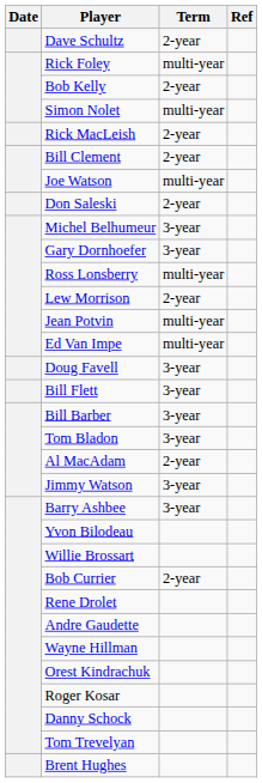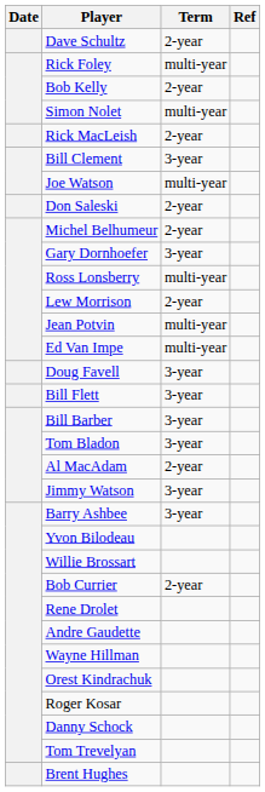 <table class="wikitable plainrowheaders">
 <tr>
 <th>Date</th>
 <th>Player</th>
 <th>Term</th>
 <th>Ref</th>
 </tr>
 <tr>
 <th scope="row"></th>
 <td><a href='#'>Dave Schultz</a></td>
 <td>2-year</td>
 <td></td>
 </tr>
 <tr>
 <th scope="row" rowspan="3"></th>
 <td><a href='#'>Rick Foley</a></td>
 <td>multi-year</td>
 <td></td>
 </tr>
 <tr>
 <td><a href='#'>Bob Kelly</a></td>
 <td>2-year</td>
 <td></td>
 </tr>
 <tr>
 <td><a href='#'>Simon Nolet</a></td>
 <td>multi-year</td>
 <td></td>
 </tr>
 <tr>
 <th scope="row"></th>
 <td><a href='#'>Rick MacLeish</a></td>
 <td>2-year</td>
 <td></td>
 </tr>
 <tr>
 <th scope="row" rowspan="2"></th>
 <td><a href='#'>Bill Clement</a></td>
-<td>2-year</td>
+<td>3-year</td>
 <td></td>
 </tr>
 <tr>
 <td><a href='#'>Joe Watson</a></td>
 <td>multi-year</td>
 <td></td>
 </tr>
 <tr>
 <th scope="row"></th>
 <td><a href='#'>Don Saleski</a></td>
 <td>2-year</td>
 <td></td>
 </tr>
 <tr>
 <th scope="row" rowspan="6"></th>
 <td><a href='#'>Michel Belhumeur</a></td>
-<td>3-year</td>
+<td>2-year</td>
 <td></td>
 </tr>
 <tr>
 <td><a href='#'>Gary Dornhoefer</a></td>
 <td>3-year</td>
 <td></td>
 </tr>
 <tr>
 <td><a href='#'>Ross Lonsberry</a></td>
 <td>multi-year</td>
 <td></td>
 </tr>
 <tr>
 <td><a href='#'>Lew Morrison</a></td>
 <td>2-year</td>
 <td></td>
 </tr>
 <tr>
 <td><a href='#'>Jean Potvin</a></td>
 <td>multi-year</td>
 <td></td>
 </tr>
 <tr>
 <td><a href='#'>Ed Van Impe</a></td>
 <td>multi-year</td>
 <td></td>
 </tr>
 <tr>
 <th scope="row"></th>
 <td><a href='#'>Doug Favell</a></td>
 <td>3-year</td>
 <td></td>
 </tr>
 <tr>
 <th scope="row"></th>
 <td><a href='#'>Bill Flett</a></td>
 <td>3-year</td>
 <td></td>
 </tr>
 <tr>
 <th scope="row" rowspan="4"></th>
 <td><a href='#'>Bill Barber</a></td>
 <td>3-year</td>
 <td></td>
 </tr>
 <tr>
 <td><a href='#'>Tom Bladon</a></td>
 <td>3-year</td>
 <td></td>
 </tr>
 <tr>
 <td><a href='#'>Al MacAdam</a></td>
 <td>2-year</td>
 <td></td>
 </tr>
 <tr>
 <td><a href='#'>Jimmy Watson</a></td>
 <td>3-year</td>
 <td></td>
 </tr>
 <tr>
 <th scope="row" rowspan="11"></th>
 <td><a href='#'>Barry Ashbee</a></td>
 <td>3-year</td>
 <td></td>
 </tr>
 <tr>
 <td><a href='#'>Yvon Bilodeau</a></td>
 <td></td>
 <td></td>
 </tr>
 <tr>
 <td><a href='#'>Willie Brossart</a></td>
 <td></td>
 <td></td>
 </tr>
 <tr>
 <td><a href='#'>Bob Currier</a></td>
 <td>2-year</td>
 <td></td>
 </tr>
 <tr>
 <td><a href='#'>Rene Drolet</a></td>
 <td></td>
 <td></td>
 </tr>
 <tr>
 <td><a href='#'>Andre Gaudette</a></td>
 <td></td>
 <td></td>
 </tr>
 <tr>
 <td><a href='#'>Wayne Hillman</a></td>
 <td></td>
 <td></td>
 </tr>
 <tr>
 <td><a href='#'>Orest Kindrachuk</a></td>
 <td></td>
 <td></td>
 </tr>
 <tr>
 <td>Roger Kosar</td>
 <td></td>
 <td></td>
 </tr>
 <tr>
 <td><a href='#'>Danny Schock</a></td>
 <td></td>
 <td></td>
 </tr>
 <tr>
 <td><a href='#'>Tom Trevelyan</a></td>
 <td></td>
 <td></td>
 </tr>
 <tr>
 <th scope="row"></th>
 <td><a href='#'>Brent Hughes</a></td>
 <td></td>
 <td></td>
 </tr>
 </table>
